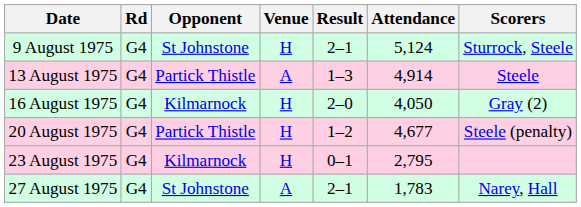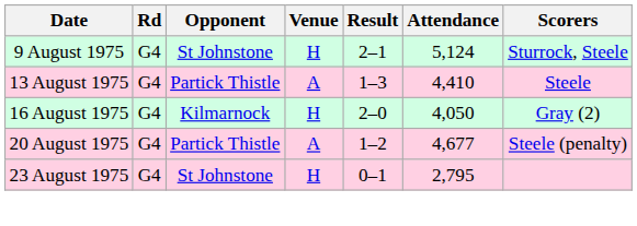 <table class="wikitable sortable" style="font-size:95%; text-align:center">
 <tr>
 <th>Date</th>
 <th>Rd</th>
 <th>Opponent</th>
 <th>Venue</th>
 <th>Result</th>
 <th>Attendance</th>
 <th>Scorers</th>
 </tr>
 <tr bgcolor = "#d0ffe3">
 <td>9 August 1975</td>
 <td>G4</td>
 <td><a href='#'>St Johnstone</a></td>
 <td><a href='#'>H</a></td>
 <td>2–1</td>
 <td>5,124</td>
 <td><a href='#'>Sturrock</a>, <a href='#'>Steele</a></td>
 </tr>
 <tr bgcolor = "#ffd0e3">
 <td>13 August 1975</td>
 <td>G4</td>
 <td><a href='#'>Partick Thistle</a></td>
 <td><a href='#'>A</a></td>
 <td>1–3</td>
-<td>4,914</td>
+<td>4,410</td>
 <td><a href='#'>Steele</a></td>
 </tr>
 <tr bgcolor = "#d0ffe3">
 <td>16 August 1975</td>
 <td>G4</td>
 <td><a href='#'>Kilmarnock</a></td>
 <td><a href='#'>H</a></td>
 <td>2–0</td>
 <td>4,050</td>
 <td><a href='#'>Gray</a> (2)</td>
 </tr>
 <tr bgcolor = "#ffd0e3">
 <td>20 August 1975</td>
 <td>G4</td>
 <td><a href='#'>Partick Thistle</a></td>
-<td><a href='#'>H</a></td>
+<td><a href='#'>A</a></td>
 <td>1–2</td>
 <td>4,677</td>
 <td><a href='#'>Steele</a> (penalty)</td>
 </tr>
 <tr bgcolor = "#ffd0e3">
 <td>23 August 1975</td>
 <td>G4</td>
-<td><a href='#'>Kilmarnock</a></td>
+<td><a href='#'>St Johnstone</a></td>
 <td><a href='#'>H</a></td>
 <td>0–1</td>
 <td>2,795</td>
 <td></td>
 </tr>
-<tr bgcolor = "#d0ffe3">
-<td>27 August 1975</td>
-<td>G4</td>
-<td><a href='#'>St Johnstone</a></td>
-<td><a href='#'>A</a></td>
-<td>2–1</td>
-<td>1,783</td>
-<td><a href='#'>Narey</a>, <a href='#'>Hall</a></td>
-</tr>
 </table>
